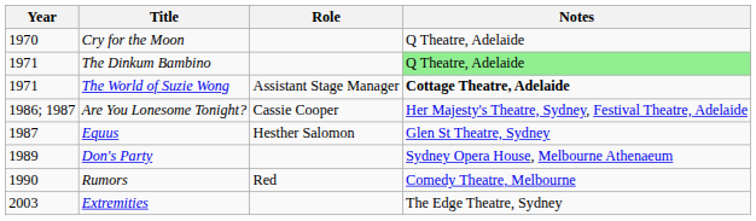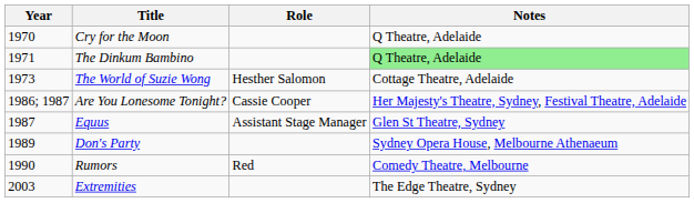 <table class="wikitable">
 <tr>
 <th>Year</th>
 <th>Title</th>
 <th>Role</th>
 <th>Notes</th>
 </tr>
 <tr>
 <td>1970</td>
 <td><em>Cry for the Moon</em></td>
 <td></td>
 <td>Q Theatre, Adelaide</td>
 </tr>
 <tr>
 <td>1971</td>
 <td><em>The Dinkum Bambino</em></td>
 <td></td>
 <td style="background: lightgreen;">Q Theatre, Adelaide</td>
 </tr>
 <tr>
-<td>1971</td>
+<td>1973</td>
 <td><em><a href='#'>The World of Suzie Wong</a></em></td>
-<td>Assistant Stage Manager</td>
-<td><strong>Cottage Theatre, Adelaide</strong></td>
+<td>Hesther Salomon</td>
+<td>Cottage Theatre, Adelaide</td>
 </tr>
 <tr>
 <td>1986; 1987</td>
 <td><em>Are You Lonesome Tonight?</em></td>
 <td>Cassie Cooper</td>
 <td><a href='#'>Her Majesty's Theatre, Sydney</a>, <a href='#'>Festival Theatre, Adelaide</a></td>
 </tr>
 <tr>
 <td>1987</td>
 <td><em><a href='#'>Equus</a></em></td>
-<td>Hesther Salomon</td>
+<td>Assistant Stage Manager</td>
 <td><a href='#'>Glen St Theatre, Sydney</a></td>
 </tr>
 <tr>
 <td>1989</td>
 <td><em><a href='#'>Don's Party</a></em></td>
 <td></td>
 <td><a href='#'>Sydney Opera House</a>, <a href='#'>Melbourne Athenaeum</a></td>
 </tr>
 <tr>
 <td>1990</td>
 <td><em>Rumors</em></td>
 <td>Red</td>
 <td><a href='#'>Comedy Theatre, Melbourne</a></td>
 </tr>
 <tr>
 <td>2003</td>
 <td><em><a href='#'>Extremities</a></em></td>
 <td></td>
 <td>The Edge Theatre, Sydney</td>
 </tr>
 </table>
